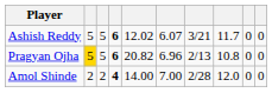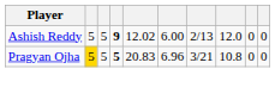 <table class="wikitable sortable" style="text-align: center;">
 <tr>
 <th class="unsortable">Player</th>
 <th></th>
 <th></th>
 <th></th>
 <th></th>
 <th></th>
 <th></th>
 <th></th>
 <th></th>
 <th></th>
 </tr>
 <tr>
 <td style="text-align:left"><a href='#'>Ashish Reddy</a></td>
 <td style="text-align:left">5</td>
 <td>5</td>
-<td><strong>6</strong></td>
+<td><strong>9</strong></td>
 <td>12.02</td>
-<td>6.07</td>
-<td>3/21</td>
-<td>11.7</td>
+<td>6.00</td>
+<td>2/13</td>
+<td>12.0</td>
 <td>0</td>
 <td>0</td>
 </tr>
 <tr>
 <td style="text-align:left"><a href='#'>Pragyan Ojha</a></td>
 <td style="background: gold; text-align:left">5</td>
 <td>5</td>
-<td><strong>6</strong></td>
-<td>20.82</td>
+<td><strong>5</strong></td>
+<td>20.83</td>
 <td>6.96</td>
-<td>2/13</td>
+<td>3/21</td>
 <td>10.8</td>
 <td>0</td>
 <td>0</td>
 </tr>
-<tr>
-<td style="text-align:left"><a href='#'>Amol Shinde</a></td>
-<td style="text-align:left">2</td>
-<td>2</td>
-<td><strong>4</strong></td>
-<td>14.00</td>
-<td>7.00</td>
-<td>2/28</td>
-<td>12.0</td>
-<td>0</td>
-<td>0</td>
-</tr>
 </table>
